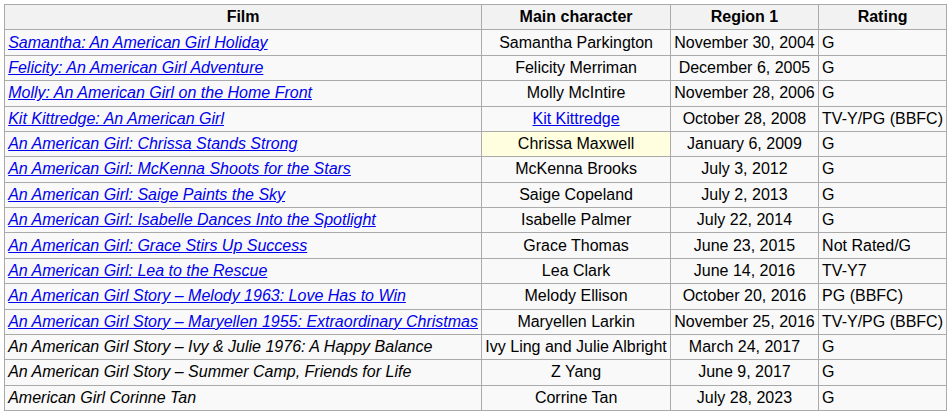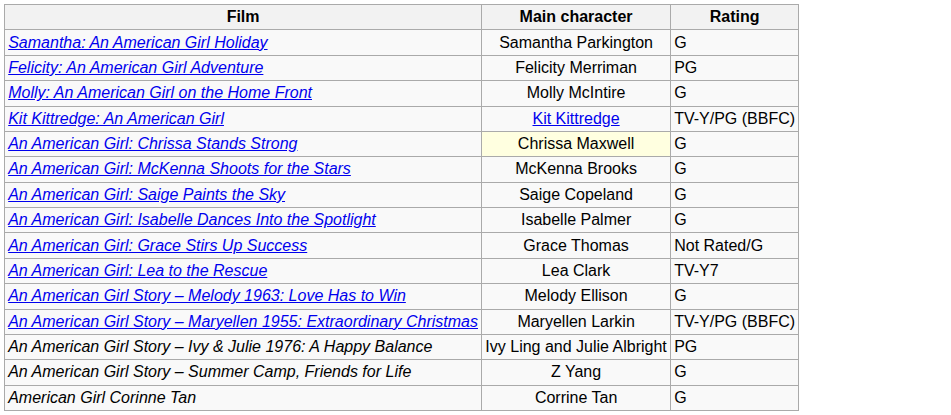 <table class="wikitable">
 <tr>
 <th>Film</th>
 <th>Main character</th>
-<th>Region 1</th>
 <th>Rating</th>
 </tr>
 <tr>
 <td><em><a href='#'>Samantha: An American Girl Holiday</a></em></td>
 <td style="text-align:center;">Samantha Parkington</td>
-<td style="text-align:center;">November 30, 2004</td>
 <td>G</td>
 </tr>
 <tr>
 <td><em><a href='#'>Felicity: An American Girl Adventure</a></em></td>
 <td style="text-align:center;">Felicity Merriman</td>
-<td style="text-align:center;">December 6, 2005</td>
-<td>G</td>
+<td>PG</td>
 </tr>
 <tr>
 <td><em><a href='#'>Molly: An American Girl on the Home Front</a></em></td>
 <td style="text-align:center;">Molly McIntire</td>
-<td style="text-align:center;">November 28, 2006</td>
 <td>G</td>
 </tr>
 <tr>
 <td><em><a href='#'>Kit Kittredge: An American Girl</a></em></td>
 <td style="text-align:center;"><a href='#'>Kit Kittredge</a></td>
-<td style="text-align:center;">October 28, 2008</td>
 <td>TV-Y/PG (BBFC)</td>
 </tr>
 <tr>
 <td><em><a href='#'>An American Girl: Chrissa Stands Strong</a></em></td>
 <td style="background: lightyellow; text-align:center;">Chrissa Maxwell</td>
-<td style="text-align:center;">January 6, 2009</td>
 <td>G</td>
 </tr>
 <tr>
 <td><em><a href='#'>An American Girl: McKenna Shoots for the Stars</a></em></td>
 <td style="text-align:center;">McKenna Brooks</td>
-<td style="text-align:center;">July 3, 2012</td>
 <td>G</td>
 </tr>
 <tr>
 <td><em><a href='#'>An American Girl: Saige Paints the Sky</a></em></td>
 <td style="text-align:center;">Saige Copeland</td>
-<td style="text-align:center;">July 2, 2013</td>
 <td>G</td>
 </tr>
 <tr>
 <td><em><a href='#'>An American Girl: Isabelle Dances Into the Spotlight</a></em></td>
 <td style="text-align:center;">Isabelle Palmer</td>
-<td style="text-align:center;">July 22, 2014</td>
 <td>G</td>
 </tr>
 <tr>
 <td><em><a href='#'>An American Girl: Grace Stirs Up Success</a></em></td>
 <td style="text-align:center;">Grace Thomas</td>
-<td style="text-align:center;">June 23, 2015</td>
 <td>Not Rated/G</td>
 </tr>
 <tr>
 <td><em><a href='#'>An American Girl: Lea to the Rescue</a></em></td>
 <td style="text-align:center;">Lea Clark</td>
-<td style="text-align:center;">June 14, 2016</td>
 <td>TV-Y7</td>
 </tr>
 <tr>
 <td><em><a href='#'>An American Girl Story – Melody 1963: Love Has to Win</a></em></td>
 <td style="text-align:center;">Melody Ellison</td>
-<td style="text-align:center;">October 20, 2016</td>
-<td>PG (BBFC)</td>
+<td>G</td>
 </tr>
 <tr>
 <td><em><a href='#'>An American Girl Story – Maryellen 1955: Extraordinary Christmas</a></em></td>
 <td style="text-align:center;">Maryellen Larkin</td>
-<td style="text-align:center;">November 25, 2016</td>
 <td>TV-Y/PG (BBFC)</td>
 </tr>
 <tr>
 <td><em>An American Girl Story – Ivy & Julie 1976: A Happy Balance</em></td>
 <td style="text-align:center;">Ivy Ling and Julie Albright</td>
-<td style="text-align:center;">March 24, 2017</td>
-<td>G</td>
+<td>PG</td>
 </tr>
 <tr>
 <td><em>An American Girl Story – Summer Camp, Friends for Life</em></td>
 <td style="text-align:center;">Z Yang</td>
-<td style="text-align:center;">June 9, 2017</td>
 <td>G</td>
 </tr>
 <tr>
 <td><em>American Girl Corinne Tan</em></td>
 <td style="text-align:center;">Corrine Tan</td>
-<td style="text-align:center;">July 28, 2023</td>
 <td>G</td>
 </tr>
 </table>
